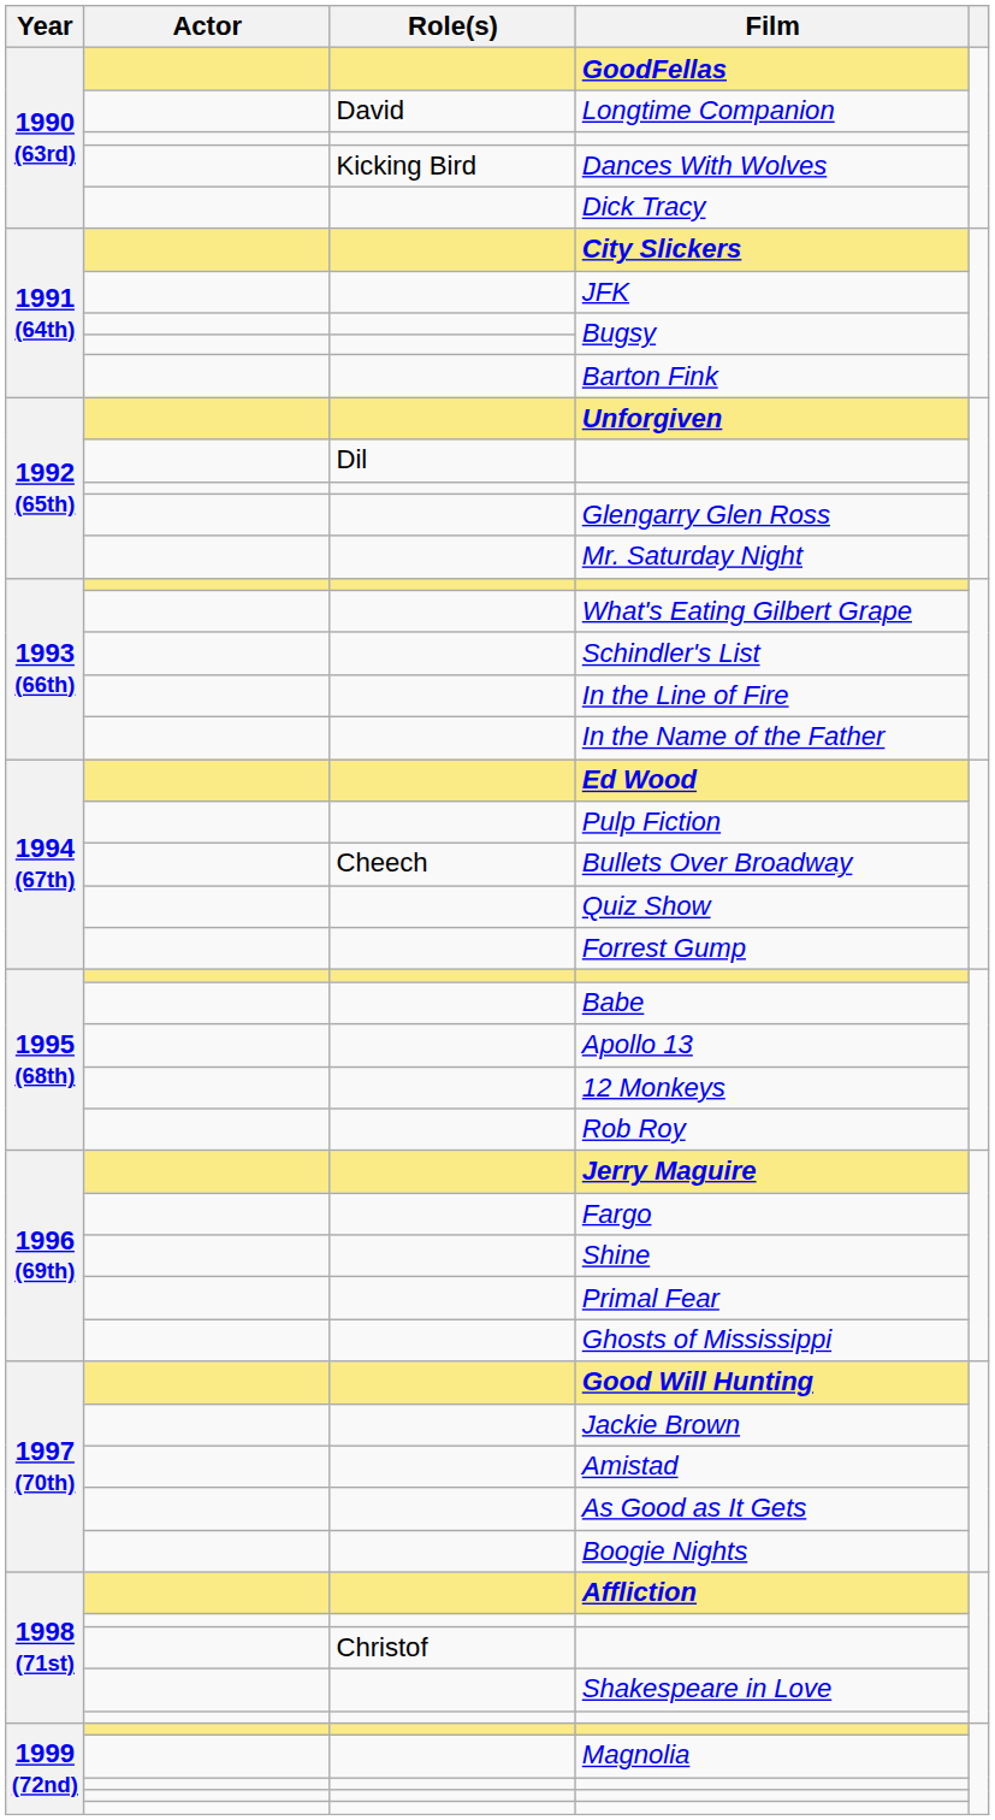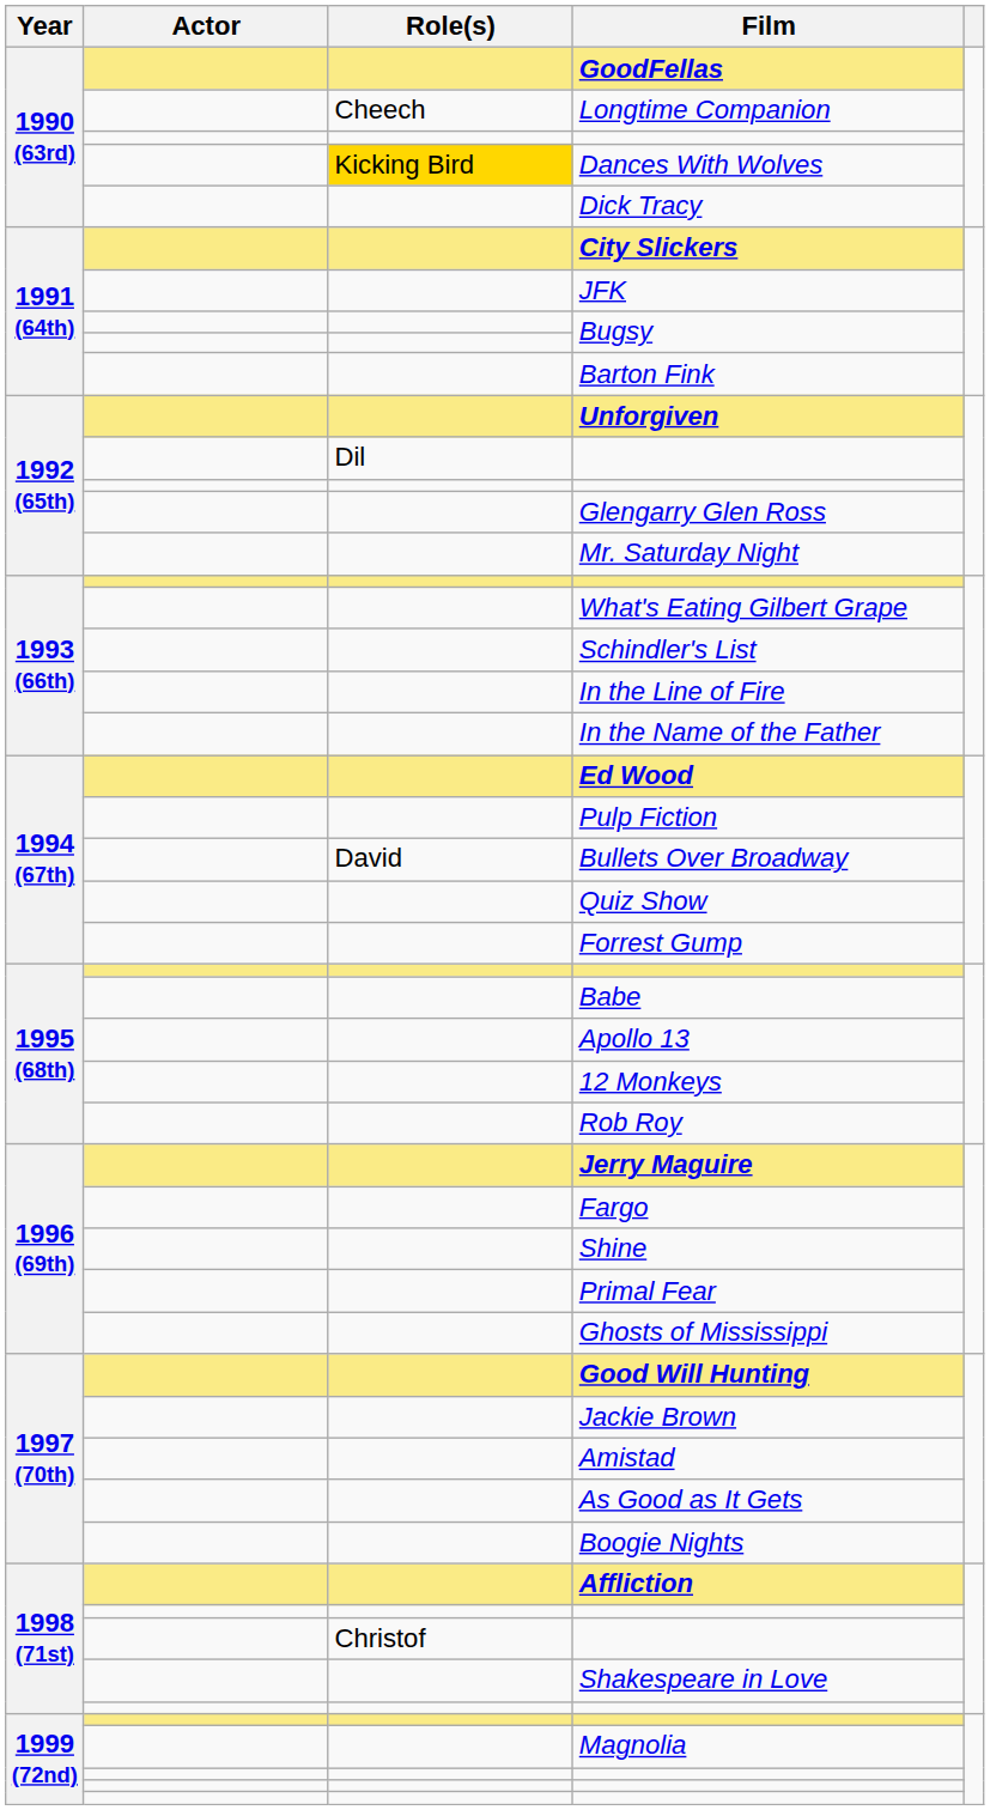 <table class="wikitable sortable" style="text-align:left;">
 <tr>
 <th scope="col" style="width:8%;">Year</th>
 <th scope="col" style="width:25%;">Actor</th>
 <th scope="col" style="width:25%;">Role(s)</th>
 <th scope="col" style="width:40%;">Film</th>
 <th scope="col" style="width:2%;" class="unsortable"></th>
 </tr>
 <tr>
 <th scope="row" rowspan=5 style="text-align:center"><a href='#'>1990</a> <br><small><a href='#'>(63rd)</a> </small></th>
 <td style="background:#FAEB86"><strong> </strong></td>
 <td style="background:#FAEB86"><strong></strong></td>
 <td style="background:#FAEB86"><strong><em><a href='#'>GoodFellas</a></em></strong></td>
 <td rowspan=5></td>
 </tr>
 <tr>
 <td></td>
-<td>David</td>
+<td>Cheech</td>
 <td><em><a href='#'>Longtime Companion</a></em></td>
 </tr>
 <tr>
 <td></td>
 <td></td>
 <td><em></em></td>
 </tr>
 <tr>
 <td></td>
-<td>Kicking Bird</td>
+<td style="background: gold;">Kicking Bird</td>
 <td><em><a href='#'>Dances With Wolves</a></em></td>
 </tr>
 <tr>
 <td></td>
 <td></td>
 <td><em><a href='#'>Dick Tracy</a></em></td>
 </tr>
 <tr>
 <th scope="row" rowspan=5 style="text-align:center"><a href='#'>1991</a> <br><small><a href='#'>(64th)</a> </small></th>
 <td style="background:#FAEB86"><strong> </strong></td>
 <td style="background:#FAEB86"><strong></strong></td>
 <td style="background:#FAEB86"><strong><em><a href='#'>City Slickers</a></em></strong></td>
 <td rowspan=5></td>
 </tr>
 <tr>
 <td></td>
 <td></td>
 <td><em><a href='#'>JFK</a></em></td>
 </tr>
 <tr>
 <td></td>
 <td></td>
 <td rowspan="2"><em><a href='#'>Bugsy</a></em></td>
 </tr>
 <tr>
 <td></td>
 <td></td>
 </tr>
 <tr>
 <td></td>
 <td></td>
 <td><em><a href='#'>Barton Fink</a></em></td>
 </tr>
 <tr>
 <th scope="row" rowspan=5 style="text-align:center"><a href='#'>1992</a> <br><small><a href='#'>(65th)</a> </small></th>
 <td style="background:#FAEB86"><strong> </strong></td>
 <td style="background:#FAEB86"><strong></strong></td>
 <td style="background:#FAEB86"><strong><em><a href='#'>Unforgiven</a></em></strong></td>
 <td rowspan=5></td>
 </tr>
 <tr>
 <td></td>
 <td>Dil</td>
 <td><em></em></td>
 </tr>
 <tr>
 <td></td>
 <td></td>
 <td><em></em></td>
 </tr>
 <tr>
 <td></td>
 <td></td>
 <td><em><a href='#'>Glengarry Glen Ross</a></em></td>
 </tr>
 <tr>
 <td></td>
 <td></td>
 <td><em><a href='#'>Mr. Saturday Night</a></em></td>
 </tr>
 <tr>
 <th scope="row" rowspan=5 style="text-align:center"><a href='#'>1993</a> <br><small><a href='#'>(66th)</a> </small></th>
 <td style="background:#FAEB86"><strong> </strong></td>
 <td style="background:#FAEB86"><strong></strong></td>
 <td style="background:#FAEB86"><strong><em></em></strong></td>
 <td rowspan=5></td>
 </tr>
 <tr>
 <td></td>
 <td></td>
 <td><em><a href='#'>What's Eating Gilbert Grape</a></em></td>
 </tr>
 <tr>
 <td></td>
 <td></td>
 <td><em><a href='#'>Schindler's List</a></em></td>
 </tr>
 <tr>
 <td></td>
 <td></td>
 <td><em><a href='#'>In the Line of Fire</a></em></td>
 </tr>
 <tr>
 <td></td>
 <td></td>
 <td><em><a href='#'>In the Name of the Father</a></em></td>
 </tr>
 <tr>
 <th scope="row" rowspan=5 style="text-align:center"><a href='#'>1994</a> <br><small><a href='#'>(67th)</a> </small></th>
 <td style="background:#FAEB86"><strong> </strong></td>
 <td style="background:#FAEB86"><strong></strong></td>
 <td style="background:#FAEB86"><strong><em><a href='#'>Ed Wood</a></em></strong></td>
 <td rowspan=5></td>
 </tr>
 <tr>
 <td></td>
 <td></td>
 <td><em><a href='#'>Pulp Fiction</a></em></td>
 </tr>
 <tr>
 <td></td>
-<td>Cheech</td>
+<td>David</td>
 <td><em><a href='#'>Bullets Over Broadway</a></em></td>
 </tr>
 <tr>
 <td></td>
 <td></td>
 <td><em><a href='#'>Quiz Show</a></em></td>
 </tr>
 <tr>
 <td></td>
 <td></td>
 <td><em><a href='#'>Forrest Gump</a></em></td>
 </tr>
 <tr>
 <th scope="row" rowspan=5 style="text-align:center"><a href='#'>1995</a> <br><small><a href='#'>(68th)</a> </small></th>
 <td style="background:#FAEB86"><strong> </strong></td>
 <td style="background:#FAEB86"><strong></strong></td>
 <td style="background:#FAEB86"><strong><em></em></strong></td>
 <td rowspan=5></td>
 </tr>
 <tr>
 <td></td>
 <td></td>
 <td><em><a href='#'>Babe</a></em></td>
 </tr>
 <tr>
 <td></td>
 <td></td>
 <td><em><a href='#'>Apollo 13</a></em></td>
 </tr>
 <tr>
 <td></td>
 <td></td>
 <td><em><a href='#'>12 Monkeys</a></em></td>
 </tr>
 <tr>
 <td></td>
 <td></td>
 <td><em><a href='#'>Rob Roy</a></em></td>
 </tr>
 <tr>
 <th scope="row" rowspan=5 style="text-align:center"><a href='#'>1996</a> <br><small><a href='#'>(69th)</a> </small></th>
 <td style="background:#FAEB86"><strong> </strong></td>
 <td style="background:#FAEB86"><strong></strong></td>
 <td style="background:#FAEB86"><strong><em><a href='#'>Jerry Maguire</a></em></strong></td>
 <td rowspan=5></td>
 </tr>
 <tr>
 <td></td>
 <td></td>
 <td><em><a href='#'>Fargo</a></em></td>
 </tr>
 <tr>
 <td></td>
 <td></td>
 <td><em><a href='#'>Shine</a></em></td>
 </tr>
 <tr>
 <td></td>
 <td></td>
 <td><em><a href='#'>Primal Fear</a></em></td>
 </tr>
 <tr>
 <td></td>
 <td></td>
 <td><em><a href='#'>Ghosts of Mississippi</a></em></td>
 </tr>
 <tr>
 <th scope="row" rowspan=5 style="text-align:center"><a href='#'>1997</a> <br><small><a href='#'>(70th)</a> </small></th>
 <td style="background:#FAEB86"><strong> </strong></td>
 <td style="background:#FAEB86"><strong></strong></td>
 <td style="background:#FAEB86"><strong><em><a href='#'>Good Will Hunting</a></em></strong></td>
 <td rowspan=5></td>
 </tr>
 <tr>
 <td></td>
 <td></td>
 <td><em><a href='#'>Jackie Brown</a></em></td>
 </tr>
 <tr>
 <td></td>
 <td></td>
 <td><em><a href='#'>Amistad</a></em></td>
 </tr>
 <tr>
 <td></td>
 <td></td>
 <td><em><a href='#'>As Good as It Gets</a></em></td>
 </tr>
 <tr>
 <td></td>
 <td></td>
 <td><em><a href='#'>Boogie Nights</a></em></td>
 </tr>
 <tr>
 <th scope="row" rowspan=5 style="text-align:center"><a href='#'>1998</a> <br><small><a href='#'>(71st)</a> </small></th>
 <td style="background:#FAEB86"><strong> </strong></td>
 <td style="background:#FAEB86"><strong></strong></td>
 <td style="background:#FAEB86"><strong><em><a href='#'>Affliction</a></em></strong></td>
 <td rowspan=5></td>
 </tr>
 <tr>
 <td></td>
 <td></td>
 <td><em></em></td>
 </tr>
 <tr>
 <td></td>
 <td>Christof</td>
 <td><em></em></td>
 </tr>
 <tr>
 <td></td>
 <td></td>
 <td><em><a href='#'>Shakespeare in Love</a></em></td>
 </tr>
 <tr>
 <td></td>
 <td></td>
 <td><em></em></td>
 </tr>
 <tr>
 <th scope="row" rowspan=5 style="text-align:center"><a href='#'>1999</a> <br><small><a href='#'>(72nd)</a> </small></th>
 <td style="background:#FAEB86"><strong> </strong></td>
 <td style="background:#FAEB86"><strong></strong></td>
 <td style="background:#FAEB86"><strong><em></em></strong></td>
 <td rowspan=5></td>
 </tr>
 <tr>
 <td></td>
 <td></td>
 <td><em><a href='#'>Magnolia</a></em></td>
 </tr>
 <tr>
 <td></td>
 <td></td>
 <td><em></em></td>
 </tr>
 <tr>
 <td></td>
 <td></td>
 <td><em></em></td>
 </tr>
 <tr>
 <td></td>
 <td></td>
 <td><em></em></td>
 </tr>
 </table>
